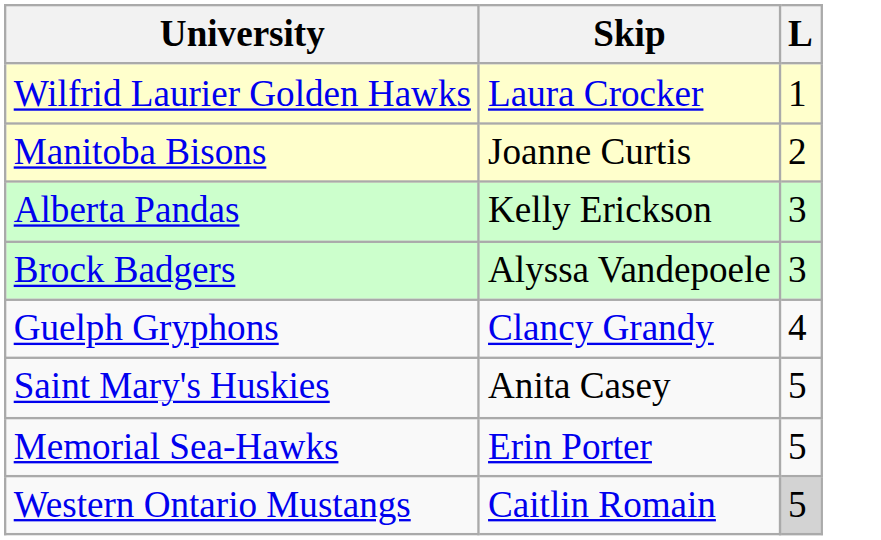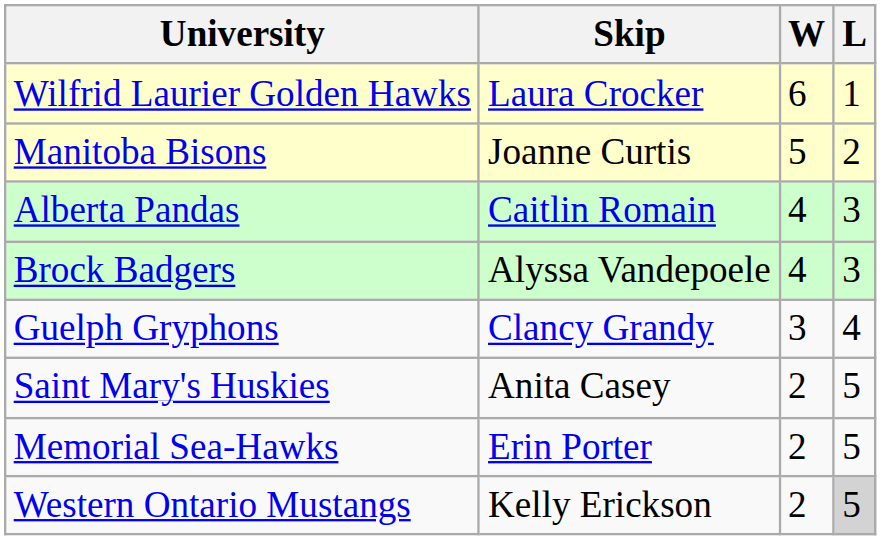 <table class="wikitable">
 <tr>
 <th>University</th>
 <th>Skip</th>
+<th>W</th>
 <th>L</th>
 </tr>
 <tr bgcolor=#ffffcc>
 <td> <a href='#'>Wilfrid Laurier Golden Hawks</a></td>
 <td><a href='#'>Laura Crocker</a></td>
+<td>6</td>
 <td>1</td>
 </tr>
 <tr bgcolor=#ffffcc>
 <td> <a href='#'>Manitoba Bisons</a></td>
 <td>Joanne Curtis</td>
+<td>5</td>
 <td>2</td>
 </tr>
 <tr bgcolor=#ccffcc>
 <td> <a href='#'>Alberta Pandas</a></td>
-<td>Kelly Erickson</td>
+<td><a href='#'>Caitlin Romain</a></td>
+<td>4</td>
 <td>3</td>
 </tr>
 <tr bgcolor=#ccffcc>
 <td> <a href='#'>Brock Badgers</a></td>
 <td>Alyssa Vandepoele</td>
+<td>4</td>
 <td>3</td>
 </tr>
 <tr>
 <td> <a href='#'>Guelph Gryphons</a></td>
 <td><a href='#'>Clancy Grandy</a></td>
+<td>3</td>
 <td>4</td>
 </tr>
 <tr>
 <td> <a href='#'>Saint Mary's Huskies</a></td>
 <td>Anita Casey</td>
+<td>2</td>
 <td>5</td>
 </tr>
 <tr>
 <td> <a href='#'>Memorial Sea-Hawks</a></td>
 <td><a href='#'>Erin Porter</a></td>
+<td>2</td>
 <td>5</td>
 </tr>
 <tr>
 <td> <a href='#'>Western Ontario Mustangs</a></td>
-<td><a href='#'>Caitlin Romain</a></td>
+<td>Kelly Erickson</td>
+<td>2</td>
 <td style="background: lightgrey;">5</td>
 </tr>
 </table>
